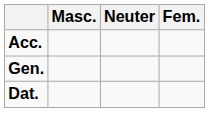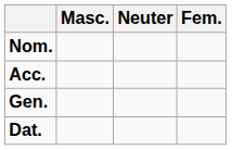 <table class="wikitable">
 <tr>
 <th></th>
 <th>Masc.</th>
 <th>Neuter</th>
 <th>Fem.</th>
+</tr>
+<tr>
+<td><strong>Nom.</strong></td>
+<td></td>
+<td></td>
+<td></td>
 </tr>
 <tr>
 <td><strong>Acc.</strong></td>
 <td></td>
 <td></td>
 <td></td>
 </tr>
 <tr>
 <td><strong>Gen.</strong></td>
 <td></td>
 <td></td>
 <td></td>
 </tr>
 <tr>
 <td><strong>Dat.</strong></td>
 <td></td>
 <td></td>
 <td></td>
 </tr>
 </table>
